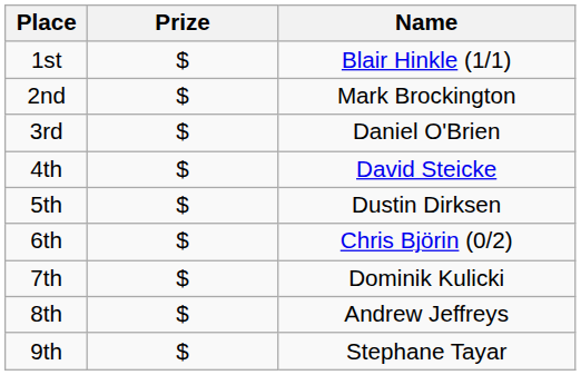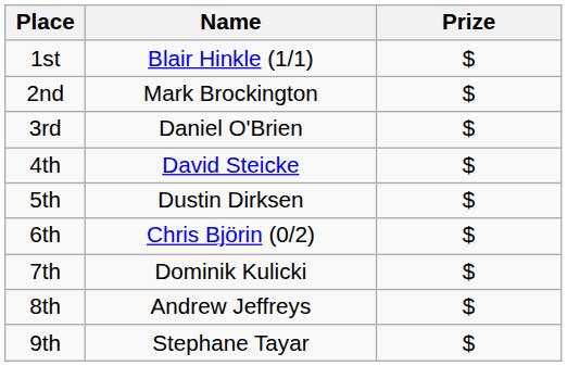 <table class="wikitable">
 <tr>
 <th width="50">Place</th>
+<th width="200">Name</th>
 <th width="125">Prize</th>
-<th width="200">Name</th>
 </tr>
 <tr>
 <td align = "center">1st</td>
+<td align = "center"><a href='#'>Blair Hinkle</a> (1/1)</td>
 <td align = "center">$</td>
-<td align = "center"><a href='#'>Blair Hinkle</a> (1/1)</td>
 </tr>
 <tr>
 <td align = "center">2nd</td>
+<td align = "center">Mark Brockington</td>
 <td align = "center">$</td>
-<td align = "center">Mark Brockington</td>
 </tr>
 <tr>
 <td align = "center">3rd</td>
+<td align = "center">Daniel O'Brien</td>
 <td align = "center">$</td>
-<td align = "center">Daniel O'Brien</td>
 </tr>
 <tr>
 <td align = "center">4th</td>
+<td align = "center"><a href='#'>David Steicke</a></td>
 <td align = "center">$</td>
-<td align = "center"><a href='#'>David Steicke</a></td>
 </tr>
 <tr>
 <td align = "center">5th</td>
+<td align = "center">Dustin Dirksen</td>
 <td align = "center">$</td>
-<td align = "center">Dustin Dirksen</td>
 </tr>
 <tr>
 <td align = "center">6th</td>
+<td align = "center"><a href='#'>Chris Björin</a> (0/2)</td>
 <td align = "center">$</td>
-<td align = "center"><a href='#'>Chris Björin</a> (0/2)</td>
 </tr>
 <tr>
 <td align = "center">7th</td>
+<td align = "center">Dominik Kulicki</td>
 <td align = "center">$</td>
-<td align = "center">Dominik Kulicki</td>
 </tr>
 <tr>
 <td align = "center">8th</td>
+<td align = "center">Andrew Jeffreys</td>
 <td align = "center">$</td>
-<td align = "center">Andrew Jeffreys</td>
 </tr>
 <tr>
 <td align = "center">9th</td>
+<td align = "center">Stephane Tayar</td>
 <td align = "center">$</td>
-<td align = "center">Stephane Tayar</td>
 </tr>
 </table>
